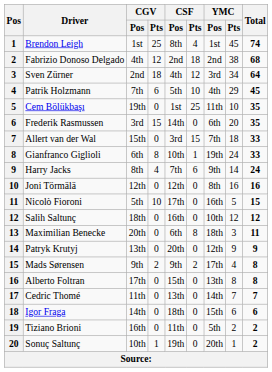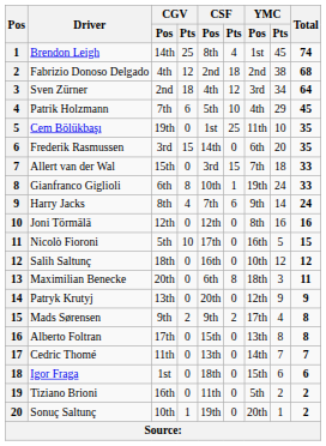 <table class="wikitable" style="font-size: 95%;">
 <tr>
 <th rowspan=2>Pos</th>
 <th rowspan=2>Driver</th>
 <th colspan=2> CGV</th>
 <th colspan=2> CSF</th>
 <th colspan=2> YMC</th>
 <th rowspan=2>Total</th>
 </tr>
 <tr>
 <th>Pos</th>
 <th>Pts</th>
 <th>Pos</th>
 <th>Pts</th>
 <th>Pos</th>
 <th>Pts</th>
 </tr>
 <tr>
 <th>1</th>
 <td> <a href='#'>Brendon Leigh</a></td>
-<td align=center>1st</td>
+<td align=center>14th</td>
 <td align=center>25</td>
 <td align=center>8th</td>
 <td align=center>4</td>
 <td align=center>1st</td>
 <td align=center>45</td>
 <td align=center><strong>74</strong></td>
 </tr>
 <tr>
 <th>2</th>
 <td> Fabrizio Donoso Delgado</td>
 <td align=center>4th</td>
 <td align=center>12</td>
 <td align=center>2nd</td>
 <td align=center>18</td>
 <td align=center>2nd</td>
 <td align=center>38</td>
 <td align=center><strong>68</strong></td>
 </tr>
 <tr>
 <th>3</th>
 <td> Sven Zürner</td>
 <td align=center>2nd</td>
 <td align=center>18</td>
 <td align=center>4th</td>
 <td align=center>12</td>
 <td align=center>3rd</td>
 <td align=center>34</td>
 <td align=center><strong>64</strong></td>
 </tr>
 <tr>
 <th>4</th>
 <td> Patrik Holzmann</td>
 <td align=center>7th</td>
 <td align=center>6</td>
 <td align=center>5th</td>
 <td align=center>10</td>
 <td align=center>4th</td>
 <td align=center>29</td>
 <td align=center><strong>45</strong></td>
 </tr>
 <tr>
 <th>5</th>
 <td> <a href='#'>Cem Bölükbaşı</a></td>
 <td align=center>19th</td>
 <td align=center>0</td>
 <td align=center>1st</td>
 <td align=center>25</td>
 <td align=center>11th</td>
 <td align=center>10</td>
 <td align=center><strong>35</strong></td>
 </tr>
 <tr>
 <th>6</th>
 <td> Frederik Rasmussen</td>
 <td align=center>3rd</td>
 <td align=center>15</td>
 <td align=center>14th</td>
 <td align=center>0</td>
 <td align=center>6th</td>
 <td align=center>20</td>
 <td align=center><strong>35</strong></td>
 </tr>
 <tr>
 <th>7</th>
 <td> Allert van der Wal</td>
 <td align=center>15th</td>
 <td align=center>0</td>
 <td align=center>3rd</td>
 <td align=center>15</td>
 <td align=center>7th</td>
 <td align=center>18</td>
 <td align=center><strong>33</strong></td>
 </tr>
 <tr>
 <th>8</th>
 <td> Gianfranco Giglioli</td>
 <td align=center>6th</td>
 <td align=center>8</td>
 <td align=center>10th</td>
 <td align=center>1</td>
 <td align=center>19th</td>
 <td align=center>24</td>
 <td align=center><strong>33</strong></td>
 </tr>
 <tr>
 <th>9</th>
 <td> Harry Jacks</td>
 <td align=center>8th</td>
 <td align=center>4</td>
 <td align=center>7th</td>
 <td align=center>6</td>
 <td align=center>9th</td>
 <td align=center>14</td>
 <td align=center><strong>24</strong></td>
 </tr>
 <tr>
 <th>10</th>
 <td> Joni Törmälä</td>
 <td align=center>12th</td>
 <td align=center>0</td>
 <td align=center>12th</td>
 <td align=center>0</td>
 <td align=center>8th</td>
 <td align=center>16</td>
 <td align=center><strong>16</strong></td>
 </tr>
 <tr>
 <th>11</th>
 <td> Nicolò Fioroni</td>
 <td align=center>5th</td>
 <td align=center>10</td>
 <td align=center>17th</td>
 <td align=center>0</td>
 <td align=center>16th</td>
 <td align=center>5</td>
 <td align=center><strong>15</strong></td>
 </tr>
 <tr>
 <th>12</th>
 <td> Salih Saltunç</td>
 <td align=center>18th</td>
 <td align=center>0</td>
 <td align=center>16th</td>
 <td align=center>0</td>
 <td align=center>10th</td>
 <td align=center>12</td>
 <td align=center><strong>12</strong></td>
 </tr>
 <tr>
 <th>13</th>
 <td> Maximilian Benecke</td>
 <td align=center>20th</td>
 <td align=center>0</td>
 <td align=center>6th</td>
 <td align=center>8</td>
 <td align=center>18th</td>
 <td align=center>3</td>
 <td align=center><strong>11</strong></td>
 </tr>
 <tr>
 <th>14</th>
 <td> Patryk Krutyj</td>
 <td align=center>13th</td>
 <td align=center>0</td>
 <td align=center>20th</td>
 <td align=center>0</td>
 <td align=center>12th</td>
 <td align=center>9</td>
 <td align=center><strong>9</strong></td>
 </tr>
 <tr>
 <th>15</th>
 <td> Mads Sørensen</td>
 <td align=center>9th</td>
 <td align=center>2</td>
 <td align=center>9th</td>
 <td align=center>2</td>
 <td align=center>17th</td>
 <td align=center>4</td>
 <td align=center><strong>8</strong></td>
 </tr>
 <tr>
 <th>16</th>
 <td> Alberto Foltran</td>
 <td align=center>17th</td>
 <td align=center>0</td>
 <td align=center>15th</td>
 <td align=center>0</td>
 <td align=center>13th</td>
 <td align=center>8</td>
 <td align=center><strong>8</strong></td>
 </tr>
 <tr>
 <th>17</th>
 <td> Cedric Thomé</td>
 <td align=center>11th</td>
 <td align=center>0</td>
 <td align=center>13th</td>
 <td align=center>0</td>
 <td align=center>14th</td>
 <td align=center>7</td>
 <td align=center><strong>7</strong></td>
 </tr>
 <tr>
 <th>18</th>
 <td> <a href='#'>Igor Fraga</a></td>
-<td align=center>14th</td>
+<td align=center>1st</td>
 <td align=center>0</td>
 <td align=center>18th</td>
 <td align=center>0</td>
 <td align=center>15th</td>
 <td align=center>6</td>
 <td align=center><strong>6</strong></td>
 </tr>
 <tr>
 <th>19</th>
 <td> Tiziano Brioni</td>
 <td align=center>16th</td>
 <td align=center>0</td>
 <td align=center>11th</td>
 <td align=center>0</td>
 <td align=center>5th</td>
 <td align=center>2</td>
 <td align=center><strong>2</strong></td>
 </tr>
 <tr>
 <th>20</th>
 <td> Sonuç Saltunç</td>
 <td align=center>10th</td>
 <td align=center>1</td>
 <td align=center>19th</td>
 <td align=center>0</td>
 <td align=center>20th</td>
 <td align=center>1</td>
 <td align=center><strong>2</strong></td>
 </tr>
 <tr>
 <th colspan=9>Source:</th>
 </tr>
 </table>
